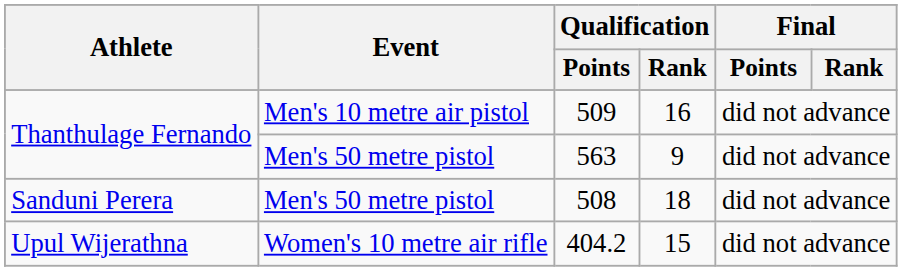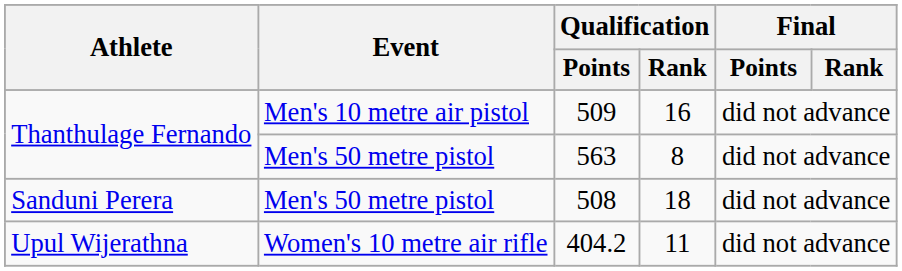 <table class="wikitable" style="font-size:90%">
 <tr>
 <th rowspan=2>Athlete</th>
 <th rowspan=2>Event</th>
 <th colspan=2>Qualification</th>
 <th colspan=2>Final</th>
 </tr>
 <tr style="font-size:95%">
 <th>Points</th>
 <th>Rank</th>
 <th>Points</th>
 <th>Rank</th>
 </tr>
 <tr align=center>
 <td align=left rowspan=2><a href='#'>Thanthulage Fernando</a></td>
 <td align=left><a href='#'>Men's 10 metre air pistol</a></td>
 <td>509</td>
 <td>16</td>
 <td colspan=2>did not advance</td>
 </tr>
 <tr align=center>
 <td align=left><a href='#'>Men's 50 metre pistol</a></td>
 <td>563</td>
-<td>9</td>
+<td>8</td>
 <td colspan=2>did not advance</td>
 </tr>
 <tr align=center>
 <td align=left><a href='#'>Sanduni Perera</a></td>
 <td align=left><a href='#'>Men's 50 metre pistol</a></td>
 <td>508</td>
 <td>18</td>
 <td colspan=2>did not advance</td>
 </tr>
 <tr align=center>
 <td align=left><a href='#'>Upul Wijerathna</a></td>
 <td align=left><a href='#'>Women's 10 metre air rifle</a></td>
 <td>404.2</td>
-<td>15</td>
+<td>11</td>
 <td colspan=2>did not advance</td>
 </tr>
 </table>
